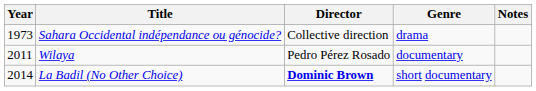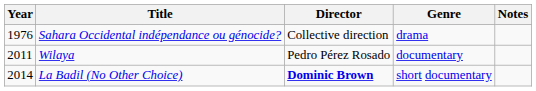 <table class="wikitable sortable">
 <tr>
 <th>Year</th>
 <th>Title</th>
 <th>Director</th>
 <th>Genre</th>
 <th class="unsortable">Notes</th>
 </tr>
 <tr>
-<td>1973</td>
+<td>1976</td>
 <td><em><a href='#'>Sahara Occidental indépendance ou génocide?</a></em></td>
 <td>Collective direction</td>
 <td><a href='#'>drama</a></td>
 <td></td>
 </tr>
 <tr>
 <td>2011</td>
 <td><em><a href='#'>Wilaya</a></em></td>
 <td>Pedro Pérez Rosado</td>
 <td><a href='#'>documentary</a></td>
 <td></td>
 </tr>
 <tr>
 <td>2014</td>
 <td><em><a href='#'>La Badil (No Other Choice)</a></em></td>
 <td><strong><a href='#'>Dominic Brown</a></strong></td>
 <td><a href='#'>short</a> <a href='#'>documentary</a></td>
 <td></td>
 </tr>
 </table>
